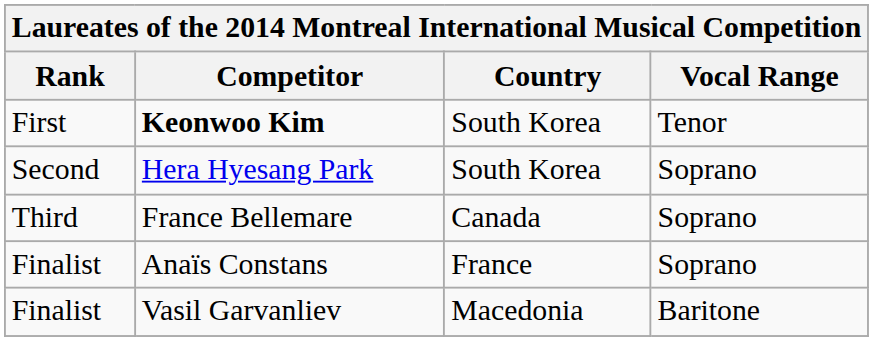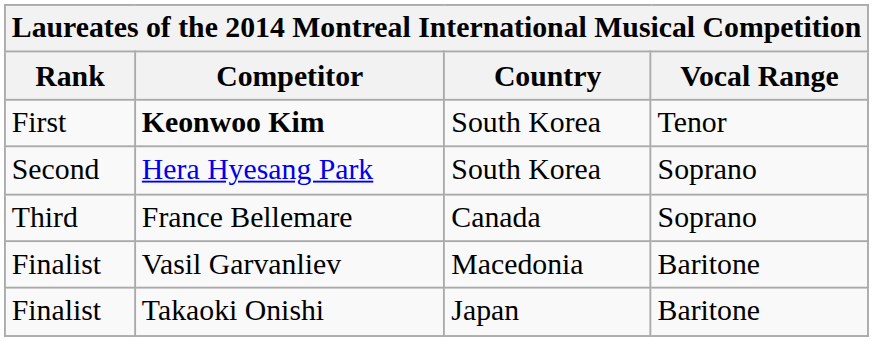 <table class="wikitable">
 <tr>
 <th colspan="4">Laureates of the 2014 Montreal International Musical Competition</th>
 </tr>
 <tr>
 <th>Rank</th>
 <th>Competitor</th>
 <th>Country</th>
 <th>Vocal Range</th>
 </tr>
 <tr>
 <td>First</td>
 <td><strong>Keonwoo Kim</strong></td>
 <td> South Korea</td>
 <td>Tenor</td>
 </tr>
 <tr>
 <td>Second</td>
 <td><a href='#'>Hera Hyesang Park</a></td>
 <td> South Korea</td>
 <td>Soprano</td>
 </tr>
 <tr>
 <td>Third</td>
 <td>France Bellemare</td>
 <td> Canada</td>
 <td>Soprano</td>
 </tr>
 <tr>
 <td>Finalist</td>
-<td>Anaïs Constans</td>
-<td> France</td>
-<td>Soprano</td>
-</tr>
-<tr>
-<td>Finalist</td>
 <td>Vasil Garvanliev</td>
 <td> Macedonia</td>
 <td>Baritone</td>
 </tr>
+<tr>
+<td>Finalist</td>
+<td>Takaoki Onishi</td>
+<td> Japan</td>
+<td>Baritone</td>
+</tr>
 </table>
